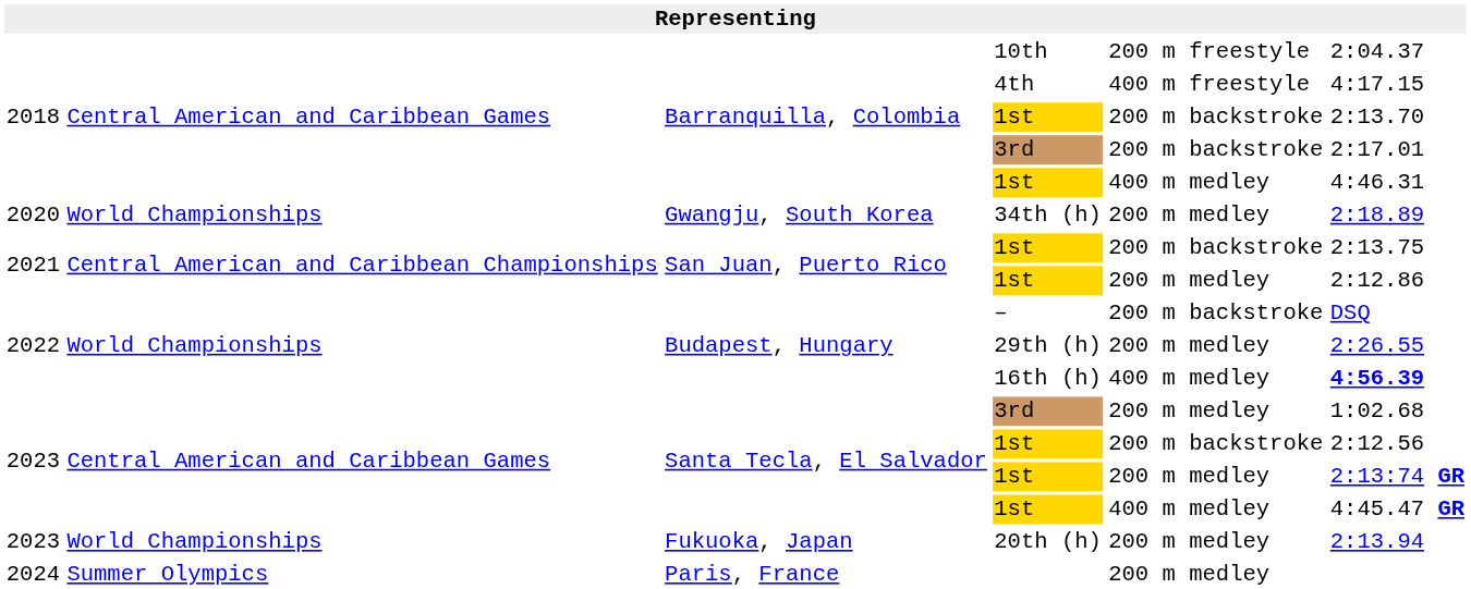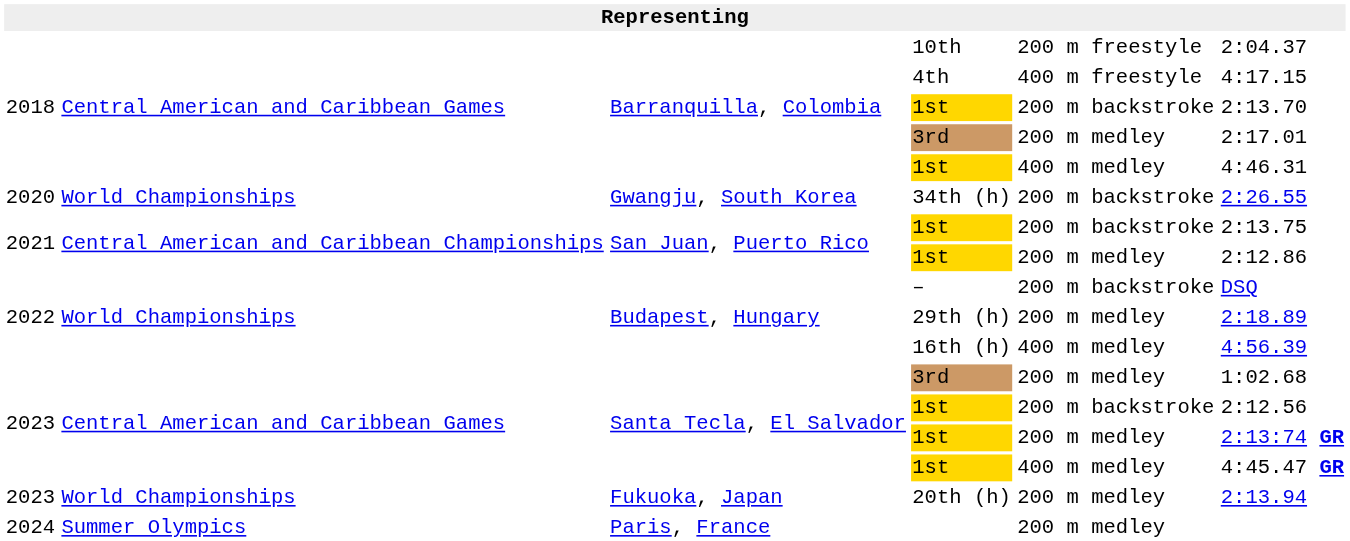 <table>
 <tr>
 <th bgcolor="#eeeeee" colspan="6">Representing </th>
 </tr>
 <tr>
 <td rowspan=5>2018</td>
 <td rowspan=5><a href='#'>Central American and Caribbean Games</a></td>
 <td rowspan=5 align=left> <a href='#'>Barranquilla</a>, <a href='#'>Colombia</a></td>
 <td>10th </td>
 <td>200 m freestyle</td>
 <td>2:04.37</td>
 </tr>
 <tr>
 <td>4th</td>
 <td>400 m freestyle</td>
 <td>4:17.15</td>
 </tr>
 <tr>
 <td bgcolor="gold">1st</td>
 <td>200 m backstroke</td>
 <td>2:13.70</td>
 </tr>
 <tr>
 <td bgcolor="cc9966">3rd</td>
-<td>200 m backstroke</td>
+<td>200 m medley</td>
 <td>2:17.01</td>
 </tr>
 <tr>
 <td bgcolor="gold">1st</td>
 <td>400 m medley</td>
 <td>4:46.31</td>
 </tr>
 <tr>
 <td>2020</td>
 <td><a href='#'>World Championships</a></td>
 <td align=left> <a href='#'>Gwangju</a>, <a href='#'>South Korea</a></td>
 <td>34th (h)</td>
-<td>200 m medley</td>
-<td><a href='#'>2:18.89</a></td>
+<td>200 m backstroke</td>
+<td><a href='#'>2:26.55</a></td>
 </tr>
 <tr>
 <td rowspan=2>2021</td>
 <td rowspan=2><a href='#'>Central American and Caribbean Championships</a></td>
 <td rowspan=2 align=left> <a href='#'>San Juan</a>, <a href='#'>Puerto Rico</a></td>
 <td bgcolor="gold">1st</td>
 <td>200 m backstroke</td>
 <td>2:13.75</td>
 </tr>
 <tr>
 <td bgcolor="gold">1st</td>
 <td>200 m medley</td>
 <td>2:12.86</td>
 </tr>
 <tr>
 <td rowspan=3>2022</td>
 <td rowspan=3><a href='#'>World Championships</a></td>
 <td rowspan=3 align=left> <a href='#'>Budapest</a>, <a href='#'>Hungary</a></td>
 <td>–</td>
 <td>200 m backstroke</td>
 <td><a href='#'>DSQ</a></td>
 </tr>
 <tr>
 <td>29th (h)</td>
 <td>200 m medley</td>
-<td><a href='#'>2:26.55</a></td>
+<td><a href='#'>2:18.89</a></td>
 </tr>
 <tr>
 <td>16th (h)</td>
 <td>400 m medley</td>
-<td><strong><a href='#'>4:56.39</a></strong></td>
+<td><a href='#'>4:56.39</a></td>
 </tr>
 <tr>
 <td rowspan=4>2023</td>
 <td rowspan=4><a href='#'>Central American and Caribbean Games</a></td>
 <td rowspan=4> <a href='#'>Santa Tecla</a>, <a href='#'>El Salvador</a></td>
 <td bgcolor="cc9966">3rd</td>
 <td>200 m medley</td>
 <td>1:02.68</td>
 </tr>
 <tr>
 <td bgcolor="gold">1st</td>
 <td>200 m backstroke</td>
 <td>2:12.56</td>
 </tr>
 <tr>
 <td bgcolor="gold">1st</td>
 <td>200 m medley</td>
 <td><a href='#'>2:13:74</a> <strong><a href='#'>GR</a></strong></td>
 </tr>
 <tr>
 <td bgcolor="gold">1st</td>
 <td>400 m medley</td>
 <td>4:45.47 <strong><a href='#'>GR</a></strong></td>
 </tr>
 <tr>
 <td>2023</td>
 <td><a href='#'>World Championships</a></td>
 <td align=left> <a href='#'>Fukuoka</a>, <a href='#'>Japan</a></td>
 <td>20th (h)</td>
 <td>200 m medley</td>
 <td><a href='#'>2:13.94</a></td>
 </tr>
 <tr>
 <td>2024</td>
 <td><a href='#'>Summer Olympics</a></td>
 <td align=left> <a href='#'>Paris</a>, <a href='#'>France</a></td>
 <td></td>
 <td>200 m medley</td>
 <td></td>
 </tr>
 </table>
